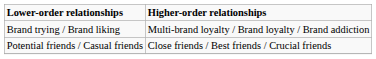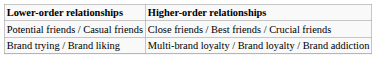 <table class="wikitable">
 <tr>
 <td><strong>Lower-order relationships</strong></td>
 <td><strong>Higher-order relationships</strong></td>
 </tr>
 <tr>
+<td>Potential friends / Casual friends</td>
+<td>Close friends / Best friends / Crucial friends</td>
+</tr>
+<tr>
 <td>Brand trying / Brand liking</td>
 <td>Multi-brand loyalty / Brand loyalty / Brand addiction</td>
 </tr>
 <tr>
-<td>Potential friends / Casual friends</td>
-<td>Close friends / Best friends / Crucial friends</td>
-</tr>
-<tr>
 </tr>
 </table>
